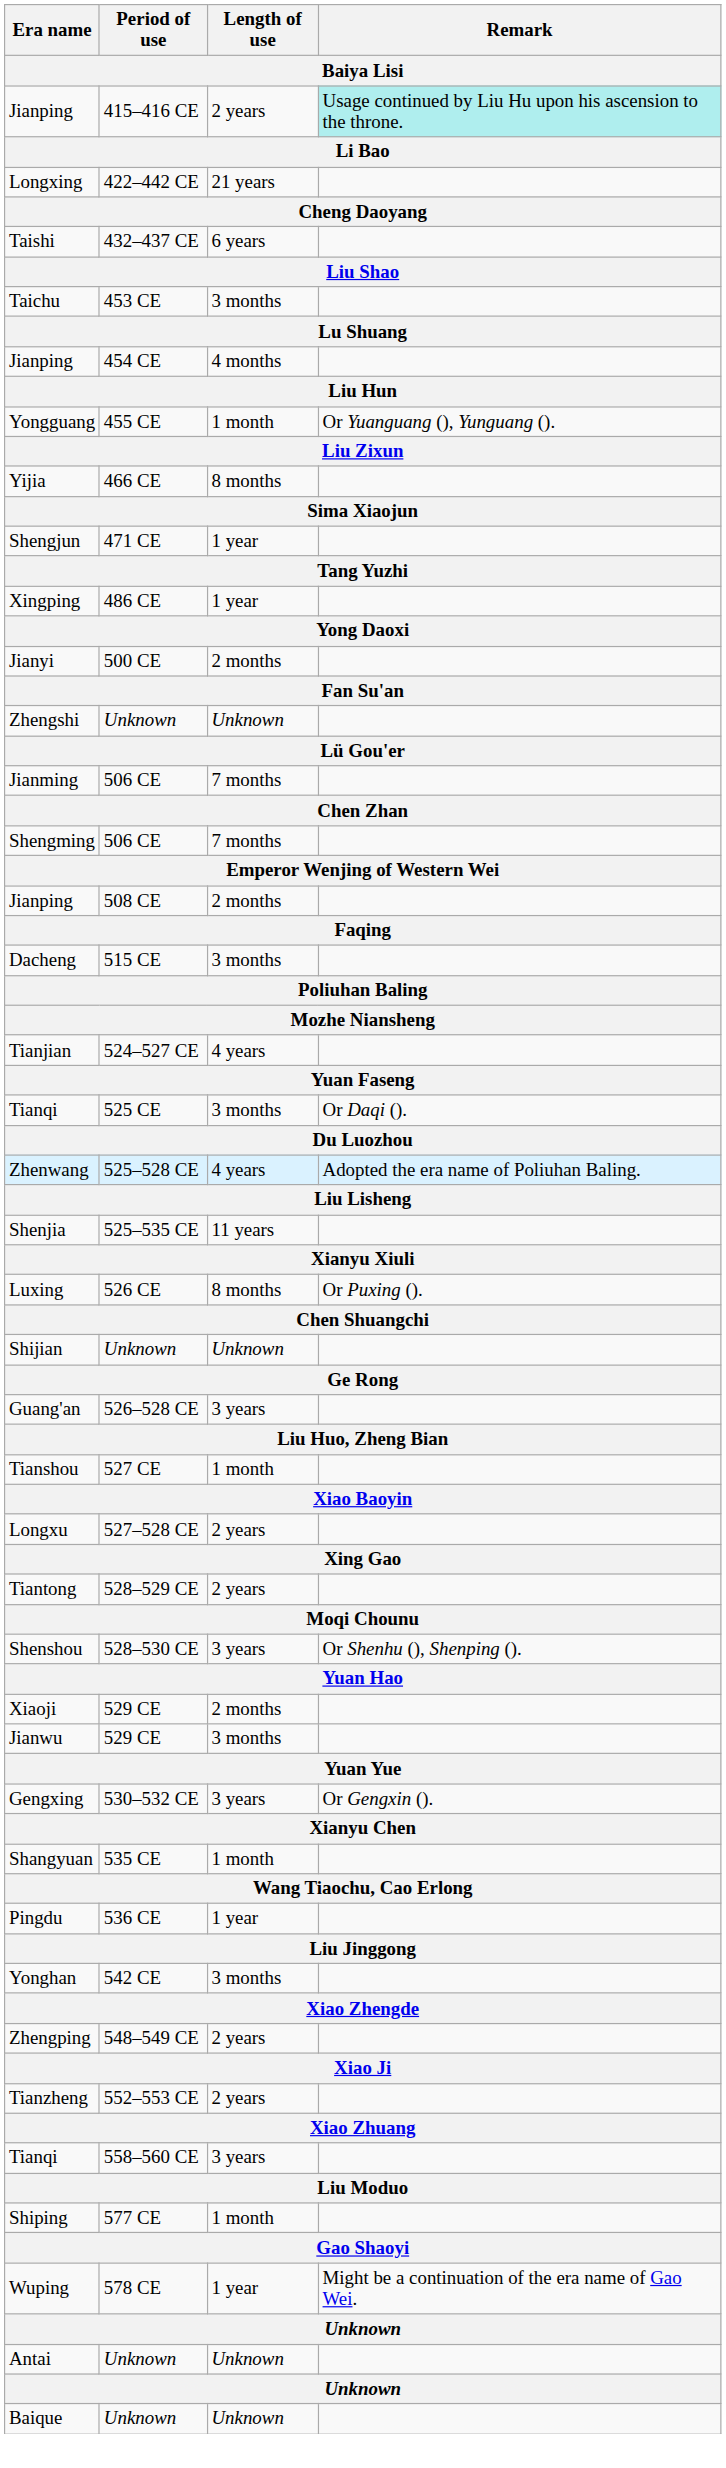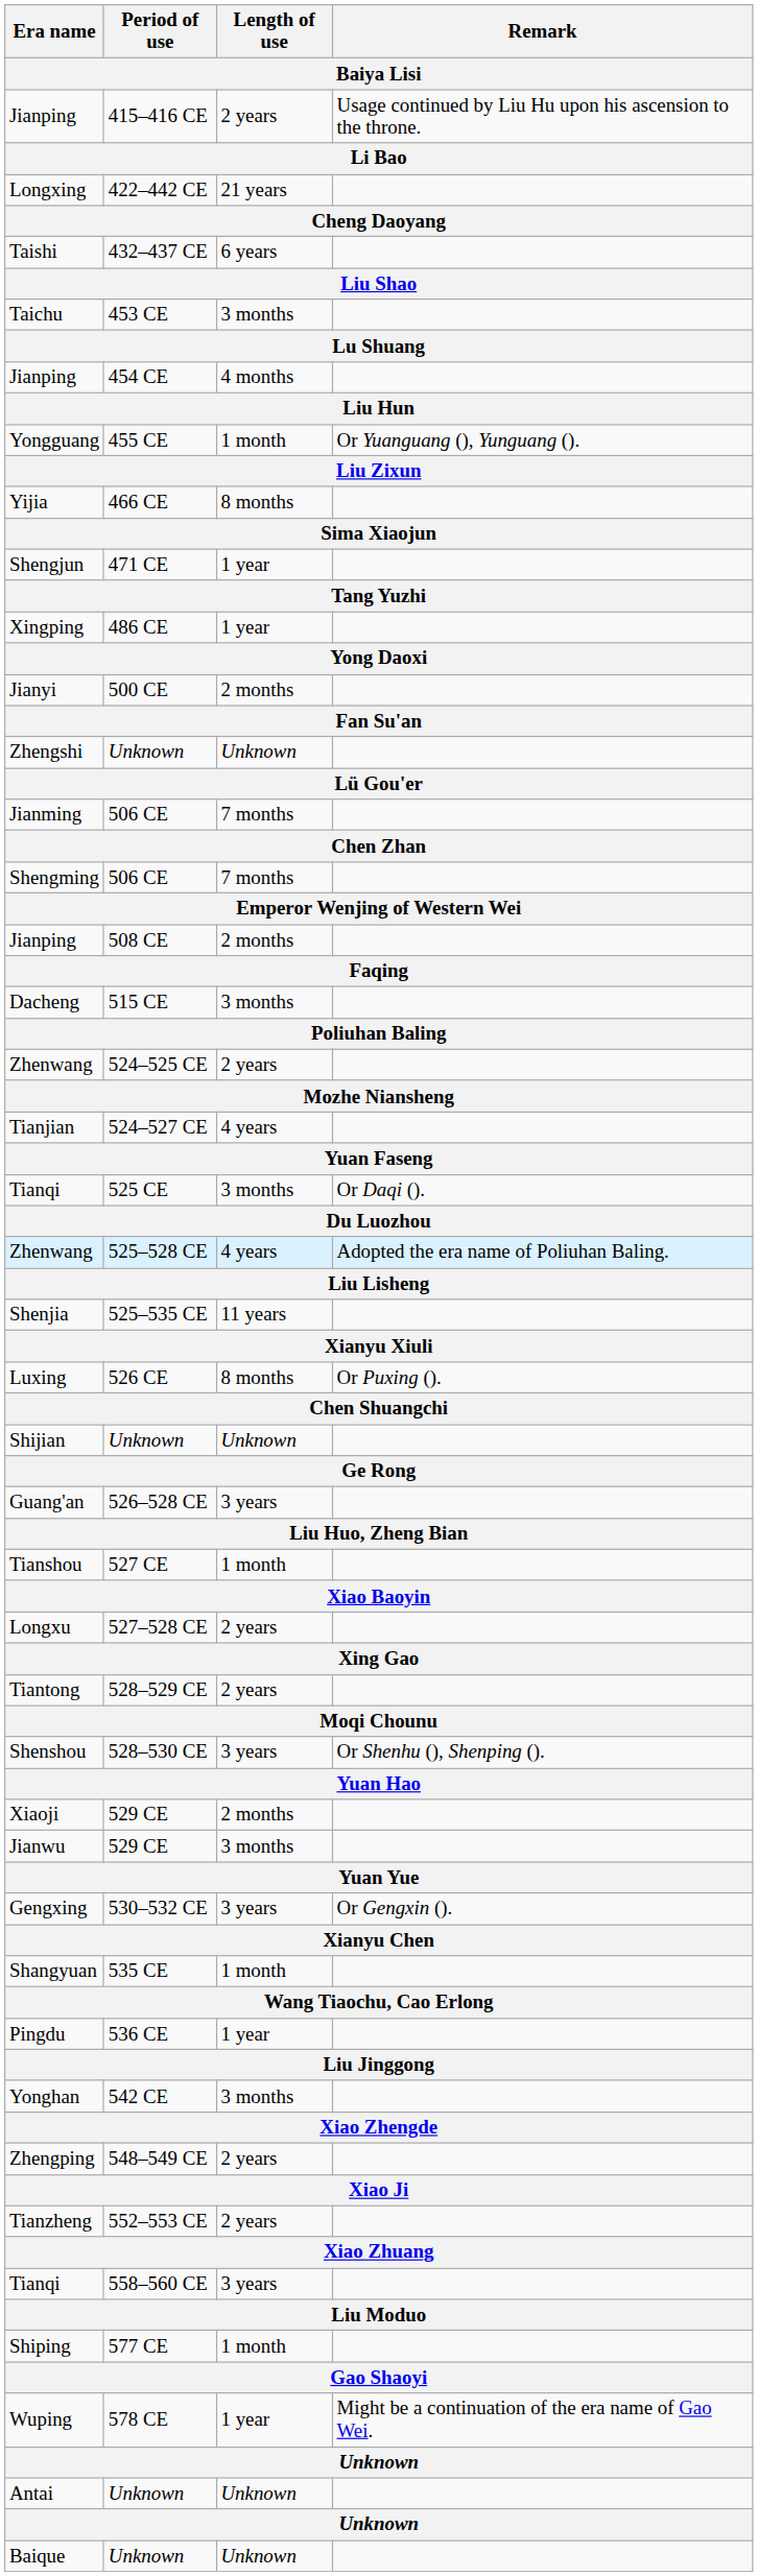 <table class="wikitable">
 <tr>
 <th>Era name</th>
 <th>Period of use</th>
 <th>Length of use</th>
 <th>Remark</th>
 </tr>
 <tr>
 <th colspan="4">Baiya Lisi<br></th>
 </tr>
 <tr>
 <td>Jianping<br></td>
 <td>415–416 CE</td>
 <td>2 years</td>
-<td style="background: paleturquoise;">Usage continued by Liu Hu upon his ascension to the throne.</td>
+<td>Usage continued by Liu Hu upon his ascension to the throne.</td>
 </tr>
 <tr>
 <th colspan="4">Li Bao<br></th>
 </tr>
 <tr>
 <td>Longxing<br></td>
 <td>422–442 CE</td>
 <td>21 years</td>
 <td></td>
 </tr>
 <tr>
 <th colspan="4">Cheng Daoyang<br></th>
 </tr>
 <tr>
 <td>Taishi<br></td>
 <td>432–437 CE</td>
 <td>6 years</td>
 <td></td>
 </tr>
 <tr>
 <th colspan="4"><a href='#'>Liu Shao</a><br></th>
 </tr>
 <tr>
 <td>Taichu<br></td>
 <td>453 CE</td>
 <td>3 months</td>
 <td></td>
 </tr>
 <tr>
 <th colspan="4">Lu Shuang<br></th>
 </tr>
 <tr>
 <td>Jianping<br></td>
 <td>454 CE</td>
 <td>4 months</td>
 <td></td>
 </tr>
 <tr>
 <th colspan="4">Liu Hun<br></th>
 </tr>
 <tr>
 <td>Yongguang<br></td>
 <td>455 CE</td>
 <td>1 month</td>
 <td>Or <em>Yuanguang</em> (), <em>Yunguang</em> ().</td>
 </tr>
 <tr>
 <th colspan="4"><a href='#'>Liu Zixun</a><br></th>
 </tr>
 <tr>
 <td>Yijia<br></td>
 <td>466 CE</td>
 <td>8 months</td>
 <td></td>
 </tr>
 <tr>
 <th colspan="4">Sima Xiaojun<br></th>
 </tr>
 <tr>
 <td>Shengjun<br></td>
 <td>471 CE</td>
 <td>1 year</td>
 <td></td>
 </tr>
 <tr>
 <th colspan="4">Tang Yuzhi<br></th>
 </tr>
 <tr>
 <td>Xingping<br></td>
 <td>486 CE</td>
 <td>1 year</td>
 <td></td>
 </tr>
 <tr>
 <th colspan="4">Yong Daoxi<br></th>
 </tr>
 <tr>
 <td>Jianyi<br></td>
 <td>500 CE</td>
 <td>2 months</td>
 <td></td>
 </tr>
 <tr>
 <th colspan="4">Fan Su'an<br></th>
 </tr>
 <tr>
 <td>Zhengshi<br></td>
 <td><em>Unknown</em></td>
 <td><em>Unknown</em></td>
 <td></td>
 </tr>
 <tr>
 <th colspan="4">Lü Gou'er<br></th>
 </tr>
 <tr>
 <td>Jianming<br></td>
 <td>506 CE</td>
 <td>7 months</td>
 <td></td>
 </tr>
 <tr>
 <th colspan="4">Chen Zhan<br></th>
 </tr>
 <tr>
 <td>Shengming<br></td>
 <td>506 CE</td>
 <td>7 months</td>
 <td></td>
 </tr>
 <tr>
 <th colspan="4">Emperor Wenjing of Western Wei<br></th>
 </tr>
 <tr>
 <td>Jianping<br></td>
 <td>508 CE</td>
 <td>2 months</td>
 <td></td>
 </tr>
 <tr>
 <th colspan="4">Faqing<br></th>
 </tr>
 <tr>
 <td>Dacheng<br></td>
 <td>515 CE</td>
 <td>3 months</td>
 <td></td>
 </tr>
 <tr>
 <th colspan="4">Poliuhan Baling<br></th>
+</tr>
+<tr>
+<td>Zhenwang<br></td>
+<td>524–525 CE</td>
+<td>2 years</td>
+<td></td>
 </tr>
 <tr>
 <th colspan="4">Mozhe Niansheng<br></th>
 </tr>
 <tr>
 <td>Tianjian<br></td>
 <td>524–527 CE</td>
 <td>4 years</td>
 <td></td>
 </tr>
 <tr>
 <th colspan="4">Yuan Faseng<br></th>
 </tr>
 <tr>
 <td>Tianqi<br></td>
 <td>525 CE</td>
 <td>3 months</td>
 <td>Or <em>Daqi</em> ().</td>
 </tr>
 <tr>
 <th colspan="4">Du Luozhou<br></th>
 </tr>
 <tr style="background:#DAF2FF;">
 <td>Zhenwang<br></td>
 <td>525–528 CE</td>
 <td>4 years</td>
 <td>Adopted the era name of Poliuhan Baling.</td>
 </tr>
 <tr>
 <th colspan="4">Liu Lisheng<br></th>
 </tr>
 <tr>
 <td>Shenjia<br></td>
 <td>525–535 CE</td>
 <td>11 years</td>
 <td></td>
 </tr>
 <tr>
 <th colspan="4">Xianyu Xiuli<br></th>
 </tr>
 <tr>
 <td>Luxing<br></td>
 <td>526 CE</td>
 <td>8 months</td>
 <td>Or <em>Puxing</em> ().</td>
 </tr>
 <tr>
 <th colspan="4">Chen Shuangchi<br></th>
 </tr>
 <tr>
 <td>Shijian<br></td>
 <td><em>Unknown</em></td>
 <td><em>Unknown</em></td>
 <td></td>
 </tr>
 <tr>
 <th colspan="4">Ge Rong<br></th>
 </tr>
 <tr>
 <td>Guang'an<br></td>
 <td>526–528 CE</td>
 <td>3 years</td>
 <td></td>
 </tr>
 <tr>
 <th colspan="4">Liu Huo, Zheng Bian<br></th>
 </tr>
 <tr>
 <td>Tianshou<br></td>
 <td>527 CE</td>
 <td>1 month</td>
 <td></td>
 </tr>
 <tr>
 <th colspan="4"><a href='#'>Xiao Baoyin</a><br></th>
 </tr>
 <tr>
 <td>Longxu<br></td>
 <td>527–528 CE</td>
 <td>2 years</td>
 <td></td>
 </tr>
 <tr>
 <th colspan="4">Xing Gao<br></th>
 </tr>
 <tr>
 <td>Tiantong<br></td>
 <td>528–529 CE</td>
 <td>2 years</td>
 <td></td>
 </tr>
 <tr>
 <th colspan="4">Moqi Chounu<br></th>
 </tr>
 <tr>
 <td>Shenshou<br></td>
 <td>528–530 CE</td>
 <td>3 years</td>
 <td>Or <em>Shenhu</em> (), <em>Shenping</em> ().</td>
 </tr>
 <tr>
 <th colspan="4"><a href='#'>Yuan Hao</a><br></th>
 </tr>
 <tr>
 <td>Xiaoji<br></td>
 <td>529 CE</td>
 <td>2 months</td>
 <td></td>
 </tr>
 <tr>
 <td>Jianwu<br></td>
 <td>529 CE</td>
 <td>3 months</td>
 <td></td>
 </tr>
 <tr>
 <th colspan="4">Yuan Yue<br></th>
 </tr>
 <tr>
 <td>Gengxing<br></td>
 <td>530–532 CE</td>
 <td>3 years</td>
 <td>Or <em>Gengxin</em> ().</td>
 </tr>
 <tr>
 <th colspan="4">Xianyu Chen<br></th>
 </tr>
 <tr>
 <td>Shangyuan<br></td>
 <td>535 CE</td>
 <td>1 month</td>
 <td></td>
 </tr>
 <tr>
 <th colspan="4">Wang Tiaochu, Cao Erlong<br></th>
 </tr>
 <tr>
 <td>Pingdu<br></td>
 <td>536 CE</td>
 <td>1 year</td>
 <td></td>
 </tr>
 <tr>
 <th colspan="4">Liu Jinggong<br></th>
 </tr>
 <tr>
 <td>Yonghan<br></td>
 <td>542 CE</td>
 <td>3 months</td>
 <td></td>
 </tr>
 <tr>
 <th colspan="4"><a href='#'>Xiao Zhengde</a><br></th>
 </tr>
 <tr>
 <td>Zhengping<br></td>
 <td>548–549 CE</td>
 <td>2 years</td>
 <td></td>
 </tr>
 <tr>
 <th colspan="4"><a href='#'>Xiao Ji</a><br></th>
 </tr>
 <tr>
 <td>Tianzheng<br></td>
 <td>552–553 CE</td>
 <td>2 years</td>
 <td></td>
 </tr>
 <tr>
 <th colspan="4"><a href='#'>Xiao Zhuang</a><br></th>
 </tr>
 <tr>
 <td>Tianqi<br></td>
 <td>558–560 CE</td>
 <td>3 years</td>
 <td></td>
 </tr>
 <tr>
 <th colspan="4">Liu Moduo<br></th>
 </tr>
 <tr>
 <td>Shiping<br></td>
 <td>577 CE</td>
 <td>1 month</td>
 <td></td>
 </tr>
 <tr>
 <th colspan="4"><a href='#'>Gao Shaoyi</a><br></th>
 </tr>
 <tr>
 <td>Wuping<br></td>
 <td>578 CE</td>
 <td>1 year</td>
 <td>Might be a continuation of the era name of <a href='#'>Gao Wei</a>.</td>
 </tr>
 <tr>
 <th colspan="4"><em>Unknown</em></th>
 </tr>
 <tr>
 <td>Antai<br></td>
 <td><em>Unknown</em></td>
 <td><em>Unknown</em></td>
 <td></td>
 </tr>
 <tr>
 <th colspan="4"><em>Unknown</em></th>
 </tr>
 <tr>
 <td>Baique<br></td>
 <td><em>Unknown</em></td>
 <td><em>Unknown</em></td>
 <td></td>
 </tr>
 </table>
